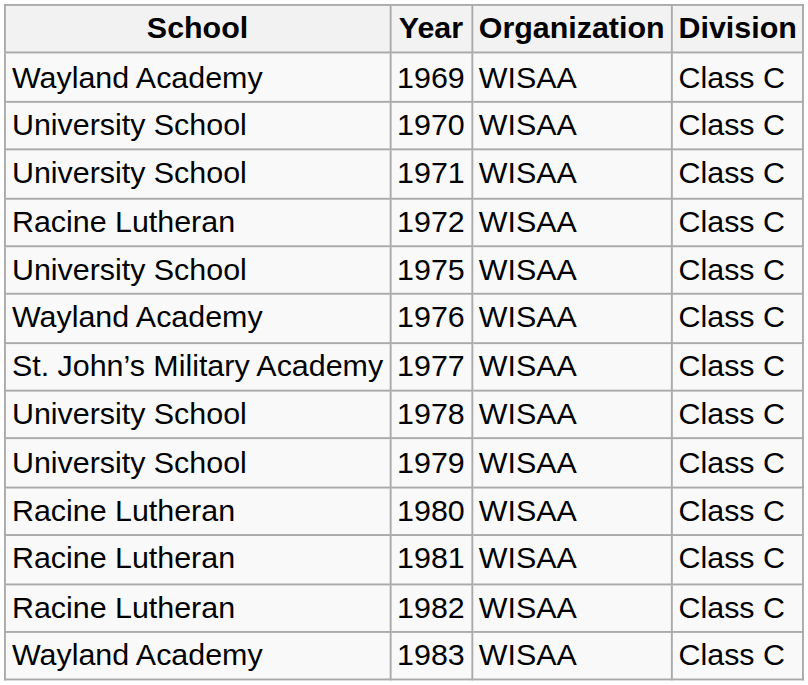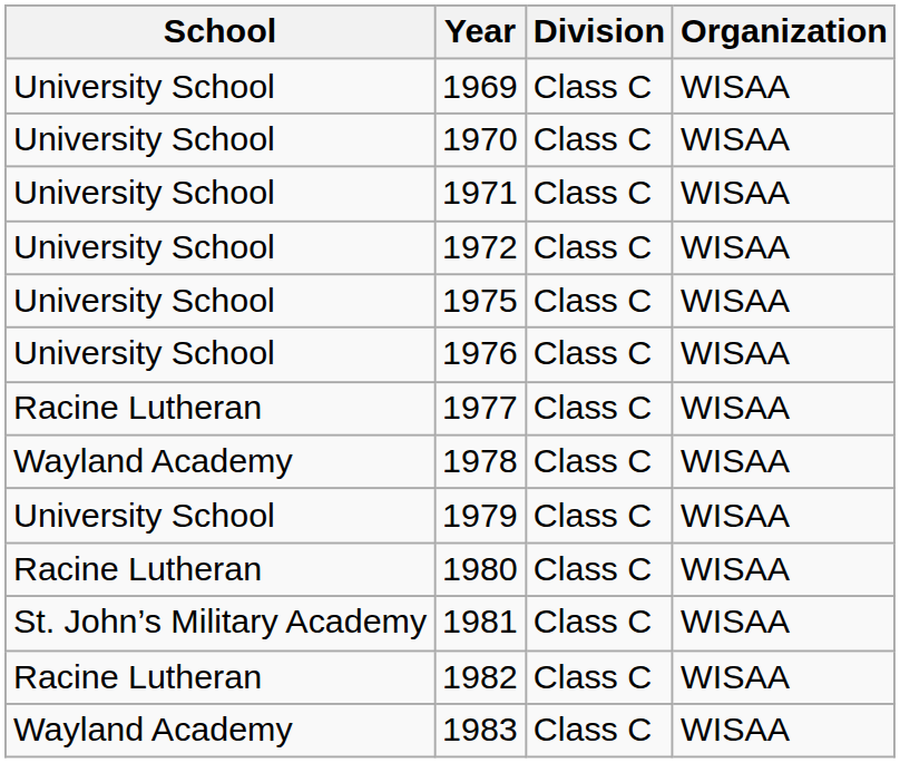 <table class="wikitable">
 <tr>
 <th>School</th>
 <th>Year</th>
+<th>Division</th>
 <th>Organization</th>
-<th>Division</th>
 </tr>
 <tr>
-<td>Wayland Academy</td>
+<td>University School</td>
 <td>1969</td>
+<td>Class C</td>
 <td>WISAA</td>
-<td>Class C</td>
 </tr>
 <tr>
 <td>University School</td>
 <td>1970</td>
+<td>Class C</td>
 <td>WISAA</td>
-<td>Class C</td>
 </tr>
 <tr>
 <td>University School</td>
 <td>1971</td>
+<td>Class C</td>
 <td>WISAA</td>
-<td>Class C</td>
 </tr>
 <tr>
-<td>Racine Lutheran</td>
+<td>University School</td>
 <td>1972</td>
+<td>Class C</td>
 <td>WISAA</td>
-<td>Class C</td>
 </tr>
 <tr>
 <td>University School</td>
 <td>1975</td>
+<td>Class C</td>
 <td>WISAA</td>
+</tr>
+<tr>
+<td>University School</td>
+<td>1976</td>
 <td>Class C</td>
+<td>WISAA</td>
+</tr>
+<tr>
+<td>Racine Lutheran</td>
+<td>1977</td>
+<td>Class C</td>
+<td>WISAA</td>
 </tr>
 <tr>
 <td>Wayland Academy</td>
-<td>1976</td>
+<td>1978</td>
+<td>Class C</td>
 <td>WISAA</td>
-<td>Class C</td>
-</tr>
-<tr>
-<td>St. John’s Military Academy</td>
-<td>1977</td>
-<td>WISAA</td>
-<td>Class C</td>
-</tr>
-<tr>
-<td>University School</td>
-<td>1978</td>
-<td>WISAA</td>
-<td>Class C</td>
 </tr>
 <tr>
 <td>University School</td>
 <td>1979</td>
+<td>Class C</td>
 <td>WISAA</td>
-<td>Class C</td>
 </tr>
 <tr>
 <td>Racine Lutheran</td>
 <td>1980</td>
+<td>Class C</td>
 <td>WISAA</td>
-<td>Class C</td>
 </tr>
 <tr>
-<td>Racine Lutheran</td>
+<td>St. John’s Military Academy</td>
 <td>1981</td>
+<td>Class C</td>
 <td>WISAA</td>
-<td>Class C</td>
 </tr>
 <tr>
 <td>Racine Lutheran</td>
 <td>1982</td>
+<td>Class C</td>
 <td>WISAA</td>
-<td>Class C</td>
 </tr>
 <tr>
 <td>Wayland Academy</td>
 <td>1983</td>
+<td>Class C</td>
 <td>WISAA</td>
-<td>Class C</td>
 </tr>
 </table>
